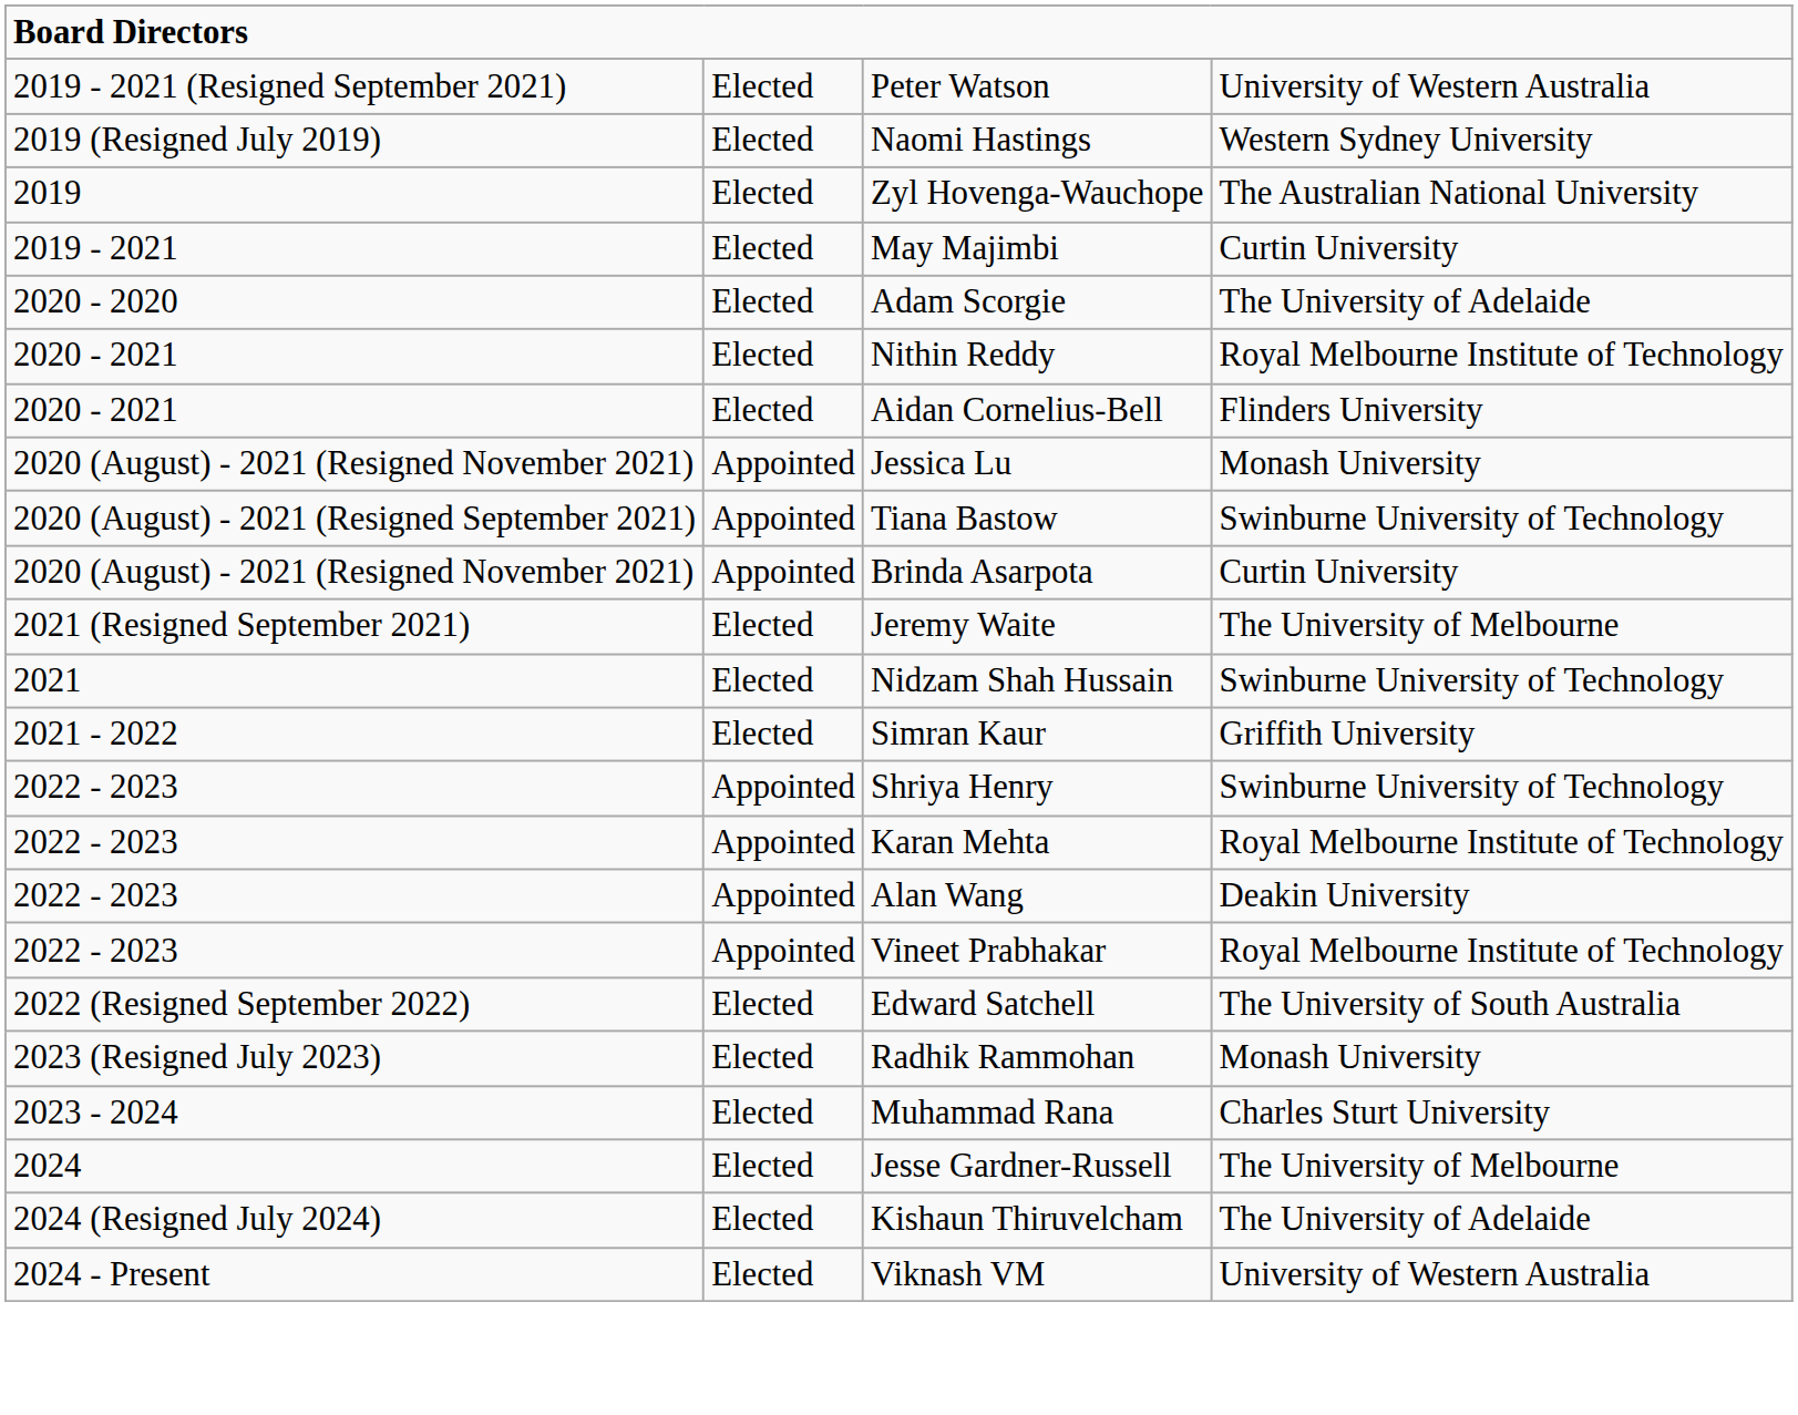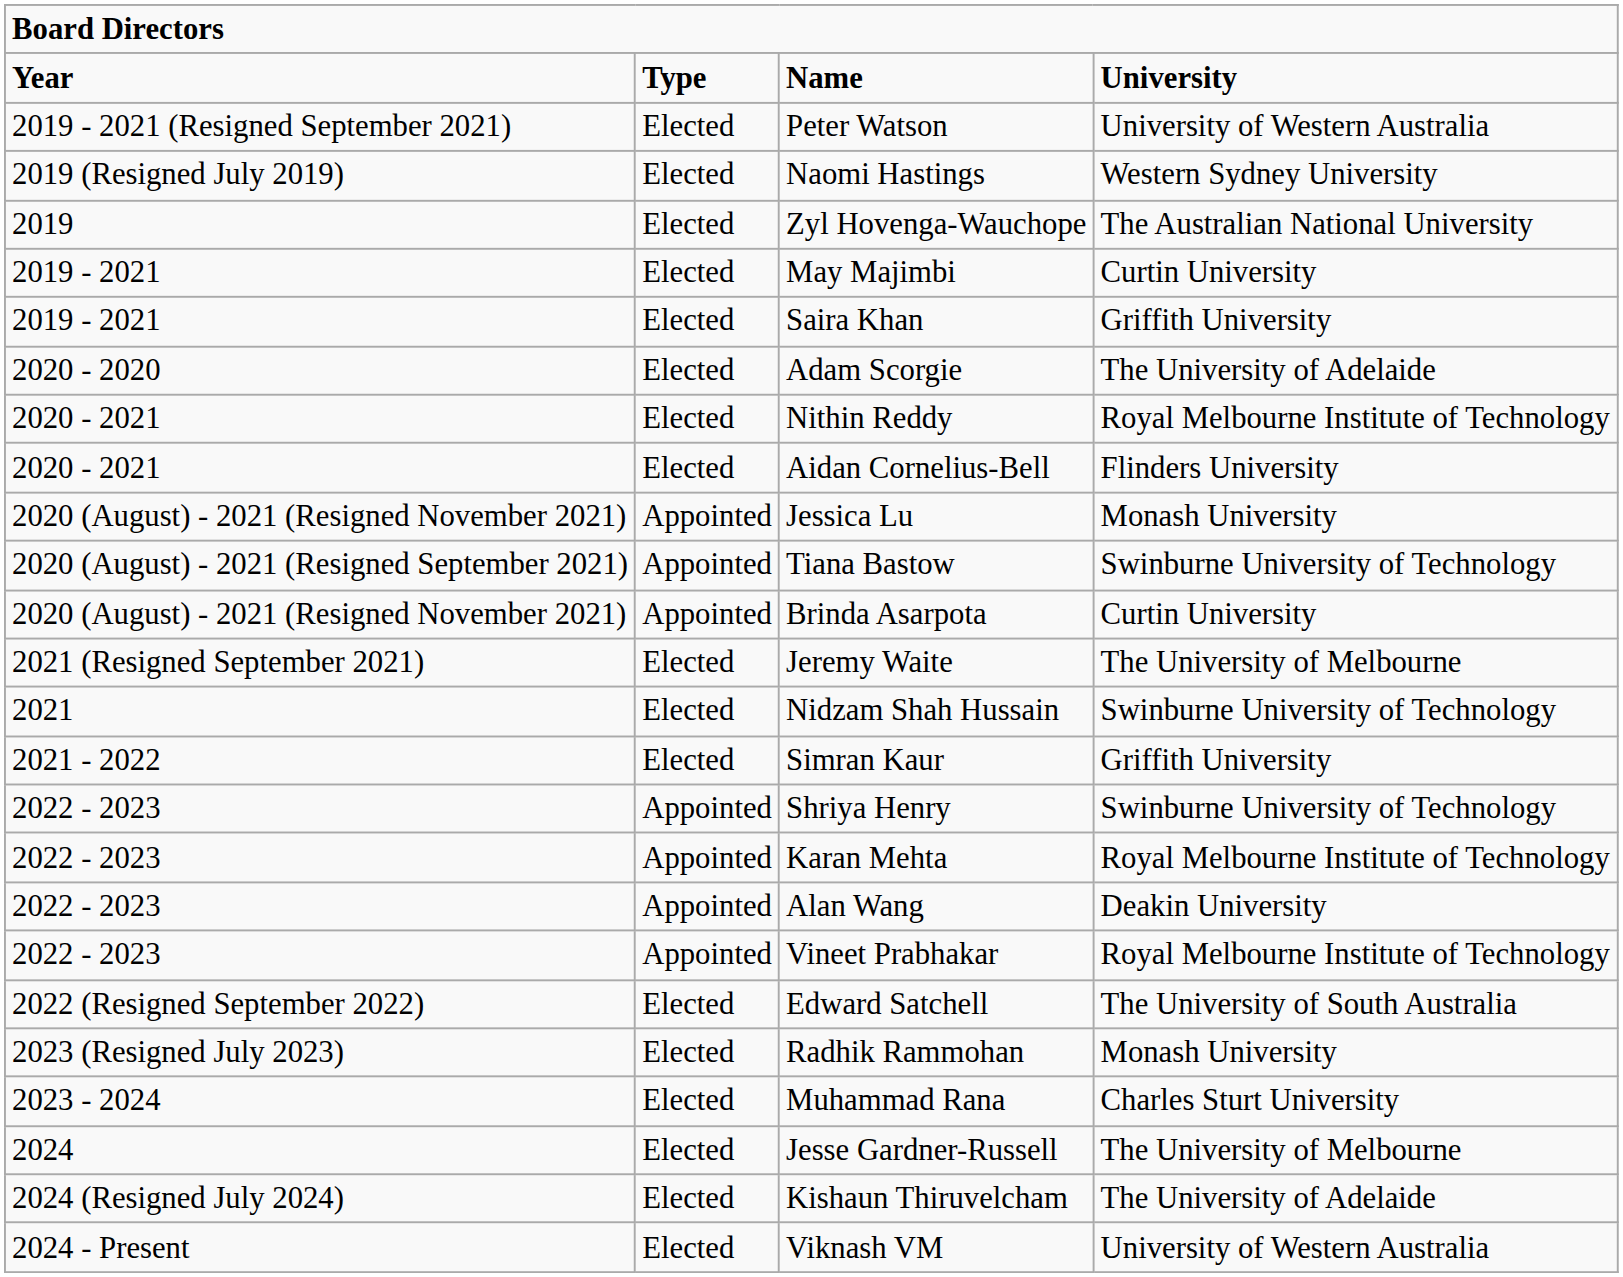 <table class="wikitable mw-collapsible mw-collapsed">
 <tr>
 <td colspan="4"><strong>Board Directors</strong></td>
+</tr>
+<tr>
+<td><strong>Year</strong></td>
+<td><strong>Type</strong></td>
+<td><strong>Name</strong></td>
+<td><strong>University</strong></td>
 </tr>
 <tr>
 <td>2019 - 2021 (Resigned September 2021)</td>
 <td>Elected</td>
 <td>Peter Watson</td>
 <td>University of Western Australia</td>
 </tr>
 <tr>
 <td>2019 (Resigned July 2019)</td>
 <td>Elected</td>
 <td>Naomi Hastings</td>
 <td>Western Sydney University</td>
 </tr>
 <tr>
 <td>2019</td>
 <td>Elected</td>
 <td>Zyl Hovenga-Wauchope</td>
 <td>The Australian National University</td>
 </tr>
 <tr>
 <td>2019 - 2021</td>
 <td>Elected</td>
 <td>May Majimbi</td>
 <td>Curtin University</td>
+</tr>
+<tr>
+<td>2019 - 2021</td>
+<td>Elected</td>
+<td>Saira Khan</td>
+<td>Griffith University</td>
 </tr>
 <tr>
 <td>2020 - 2020</td>
 <td>Elected</td>
 <td>Adam Scorgie</td>
 <td>The University of Adelaide</td>
 </tr>
 <tr>
 <td>2020 - 2021</td>
 <td>Elected</td>
 <td>Nithin Reddy</td>
 <td>Royal Melbourne Institute of Technology</td>
 </tr>
 <tr>
 <td>2020 - 2021</td>
 <td>Elected</td>
 <td>Aidan Cornelius-Bell</td>
 <td>Flinders University</td>
 </tr>
 <tr>
 <td>2020 (August) - 2021 (Resigned November 2021)</td>
 <td>Appointed</td>
 <td>Jessica Lu</td>
 <td>Monash University</td>
 </tr>
 <tr>
 <td>2020 (August) - 2021 (Resigned September 2021)</td>
 <td>Appointed</td>
 <td>Tiana Bastow</td>
 <td>Swinburne University of Technology</td>
 </tr>
 <tr>
 <td>2020 (August) - 2021 (Resigned November 2021)</td>
 <td>Appointed</td>
 <td>Brinda Asarpota</td>
 <td>Curtin University</td>
 </tr>
 <tr>
 <td>2021 (Resigned September 2021)</td>
 <td>Elected</td>
 <td>Jeremy Waite</td>
 <td>The University of Melbourne</td>
 </tr>
 <tr>
 <td>2021</td>
 <td>Elected</td>
 <td>Nidzam Shah Hussain</td>
 <td>Swinburne University of Technology</td>
 </tr>
 <tr>
 <td>2021 - 2022</td>
 <td>Elected</td>
 <td>Simran Kaur</td>
 <td>Griffith University</td>
 </tr>
 <tr>
 <td>2022 - 2023</td>
 <td>Appointed</td>
 <td>Shriya Henry</td>
 <td>Swinburne University of Technology</td>
 </tr>
 <tr>
 <td>2022 - 2023</td>
 <td>Appointed</td>
 <td>Karan Mehta</td>
 <td>Royal Melbourne Institute of Technology</td>
 </tr>
 <tr>
 <td>2022 - 2023</td>
 <td>Appointed</td>
 <td>Alan Wang</td>
 <td>Deakin University</td>
 </tr>
 <tr>
 <td>2022 - 2023</td>
 <td>Appointed</td>
 <td>Vineet Prabhakar</td>
 <td>Royal Melbourne Institute of Technology</td>
 </tr>
 <tr>
 <td>2022 (Resigned September 2022)</td>
 <td>Elected</td>
 <td>Edward Satchell</td>
 <td>The University of South Australia</td>
 </tr>
 <tr>
 <td>2023 (Resigned July 2023)</td>
 <td>Elected</td>
 <td>Radhik Rammohan</td>
 <td>Monash University</td>
 </tr>
 <tr>
 <td>2023 - 2024</td>
 <td>Elected</td>
 <td>Muhammad Rana</td>
 <td>Charles Sturt University</td>
 </tr>
 <tr>
 <td>2024</td>
 <td>Elected</td>
 <td>Jesse Gardner-Russell</td>
 <td>The University of Melbourne</td>
 </tr>
 <tr>
 <td>2024 (Resigned July 2024)</td>
 <td>Elected</td>
 <td>Kishaun Thiruvelcham</td>
 <td>The University of Adelaide</td>
 </tr>
 <tr>
 <td>2024 - Present</td>
 <td>Elected</td>
 <td>Viknash VM</td>
 <td>University of Western Australia</td>
 </tr>
 </table>
